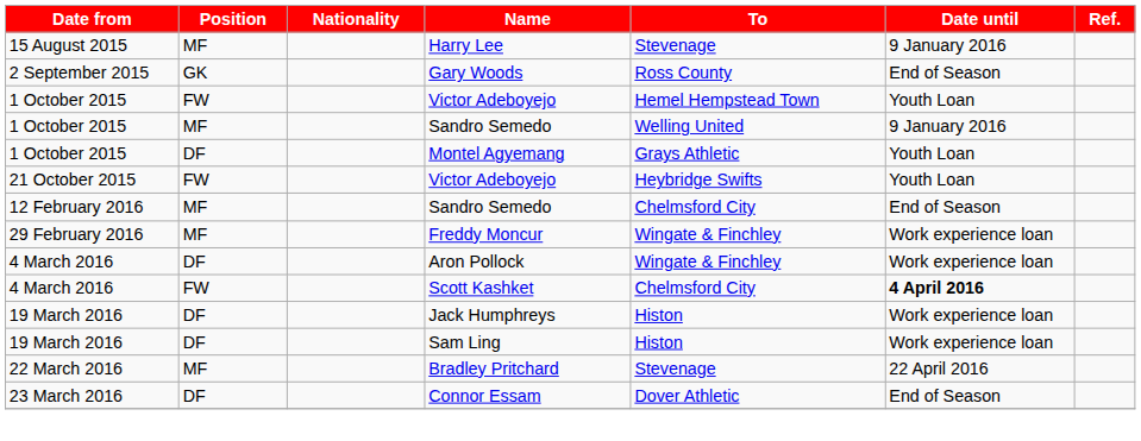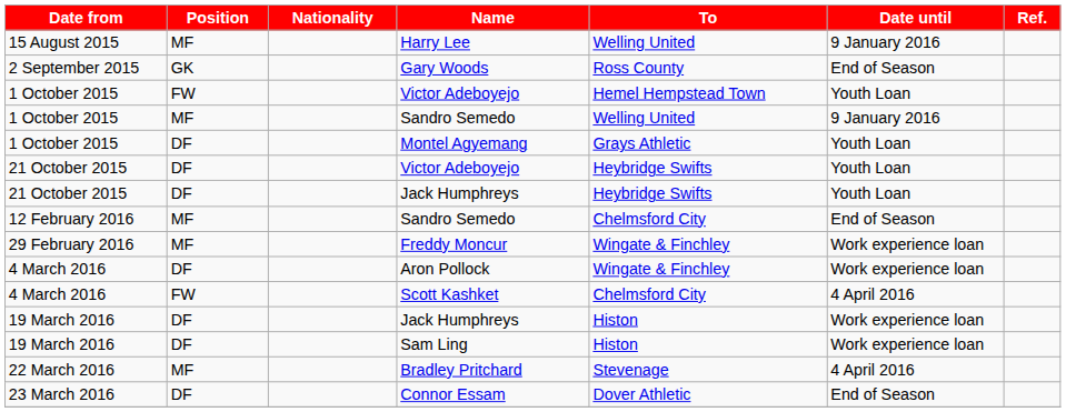 <table class="wikitable sortable" style="width:80%; text-align:center; font-size:95%; text-align:left">
 <tr>
 <th style="background:#FF0000; color:#FFFFFF; width:100px;">Date from</th>
 <th style="background:#FF0000; color:#FFFFFF; width:50px;">Position</th>
 <th style="background:#FF0000; color:#FFFFFF; width:25px;">Nationality</th>
 <th style="background:#FF0000; color:#FFFFFF; width:120px;">Name</th>
 <th style="background:#FF0000; color:#FFFFFF; width:150px;">To</th>
 <th style="background:#FF0000; color:#FFFFFF; width:110px;">Date until</th>
 <th style="background:#FF0000; color:#FFFFFF; width:30px;">Ref.</th>
 </tr>
 <tr>
 <td>15 August 2015</td>
 <td>MF</td>
 <td></td>
 <td><a href='#'>Harry Lee</a></td>
-<td> <a href='#'>Stevenage</a></td>
+<td> <a href='#'>Welling United</a></td>
 <td>9 January 2016</td>
 <td></td>
 </tr>
 <tr>
 <td>2 September 2015</td>
 <td>GK</td>
 <td></td>
 <td><a href='#'>Gary Woods</a></td>
 <td> <a href='#'>Ross County</a></td>
 <td>End of Season</td>
 <td></td>
 </tr>
 <tr>
 <td>1 October 2015</td>
 <td>FW</td>
 <td></td>
 <td><a href='#'>Victor Adeboyejo</a></td>
 <td> <a href='#'>Hemel Hempstead Town</a></td>
 <td>Youth Loan</td>
 <td></td>
 </tr>
 <tr>
 <td>1 October 2015</td>
 <td>MF</td>
 <td></td>
 <td>Sandro Semedo</td>
 <td> <a href='#'>Welling United</a></td>
 <td>9 January 2016</td>
 <td></td>
 </tr>
 <tr>
 <td>1 October 2015</td>
 <td>DF</td>
 <td></td>
 <td><a href='#'>Montel Agyemang</a></td>
 <td> <a href='#'>Grays Athletic</a></td>
 <td>Youth Loan</td>
 <td></td>
 </tr>
 <tr>
 <td>21 October 2015</td>
-<td>FW</td>
+<td>DF</td>
 <td></td>
 <td><a href='#'>Victor Adeboyejo</a></td>
+<td> <a href='#'>Heybridge Swifts</a></td>
+<td>Youth Loan</td>
+<td></td>
+</tr>
+<tr>
+<td>21 October 2015</td>
+<td>DF</td>
+<td></td>
+<td>Jack Humphreys</td>
 <td> <a href='#'>Heybridge Swifts</a></td>
 <td>Youth Loan</td>
 <td></td>
 </tr>
 <tr>
 <td>12 February 2016</td>
 <td>MF</td>
 <td></td>
 <td>Sandro Semedo</td>
 <td> <a href='#'>Chelmsford City</a></td>
 <td>End of Season</td>
 <td></td>
 </tr>
 <tr>
 <td>29 February 2016</td>
 <td>MF</td>
 <td></td>
 <td><a href='#'>Freddy Moncur</a></td>
 <td> <a href='#'>Wingate & Finchley</a></td>
 <td>Work experience loan</td>
 <td></td>
 </tr>
 <tr>
 <td>4 March 2016</td>
 <td>DF</td>
 <td></td>
 <td>Aron Pollock</td>
 <td> <a href='#'>Wingate & Finchley</a></td>
 <td>Work experience loan</td>
 <td></td>
 </tr>
 <tr>
 <td>4 March 2016</td>
 <td>FW</td>
 <td></td>
 <td><a href='#'>Scott Kashket</a></td>
 <td> <a href='#'>Chelmsford City</a></td>
-<td><strong>4 April 2016</strong></td>
+<td>4 April 2016</td>
 <td></td>
 </tr>
 <tr>
 <td>19 March 2016</td>
 <td>DF</td>
 <td></td>
 <td>Jack Humphreys</td>
 <td> <a href='#'>Histon</a></td>
 <td>Work experience loan</td>
 <td></td>
 </tr>
 <tr>
 <td>19 March 2016</td>
 <td>DF</td>
 <td></td>
 <td>Sam Ling</td>
 <td> <a href='#'>Histon</a></td>
 <td>Work experience loan</td>
 <td></td>
 </tr>
 <tr>
 <td>22 March 2016</td>
 <td>MF</td>
 <td></td>
 <td><a href='#'>Bradley Pritchard</a></td>
 <td> <a href='#'>Stevenage</a></td>
-<td>22 April 2016</td>
+<td>4 April 2016</td>
 <td></td>
 </tr>
 <tr>
 <td>23 March 2016</td>
 <td>DF</td>
 <td></td>
 <td><a href='#'>Connor Essam</a></td>
 <td> <a href='#'>Dover Athletic</a></td>
 <td>End of Season</td>
 <td></td>
 </tr>
 <tr>
 </tr>
 </table>
